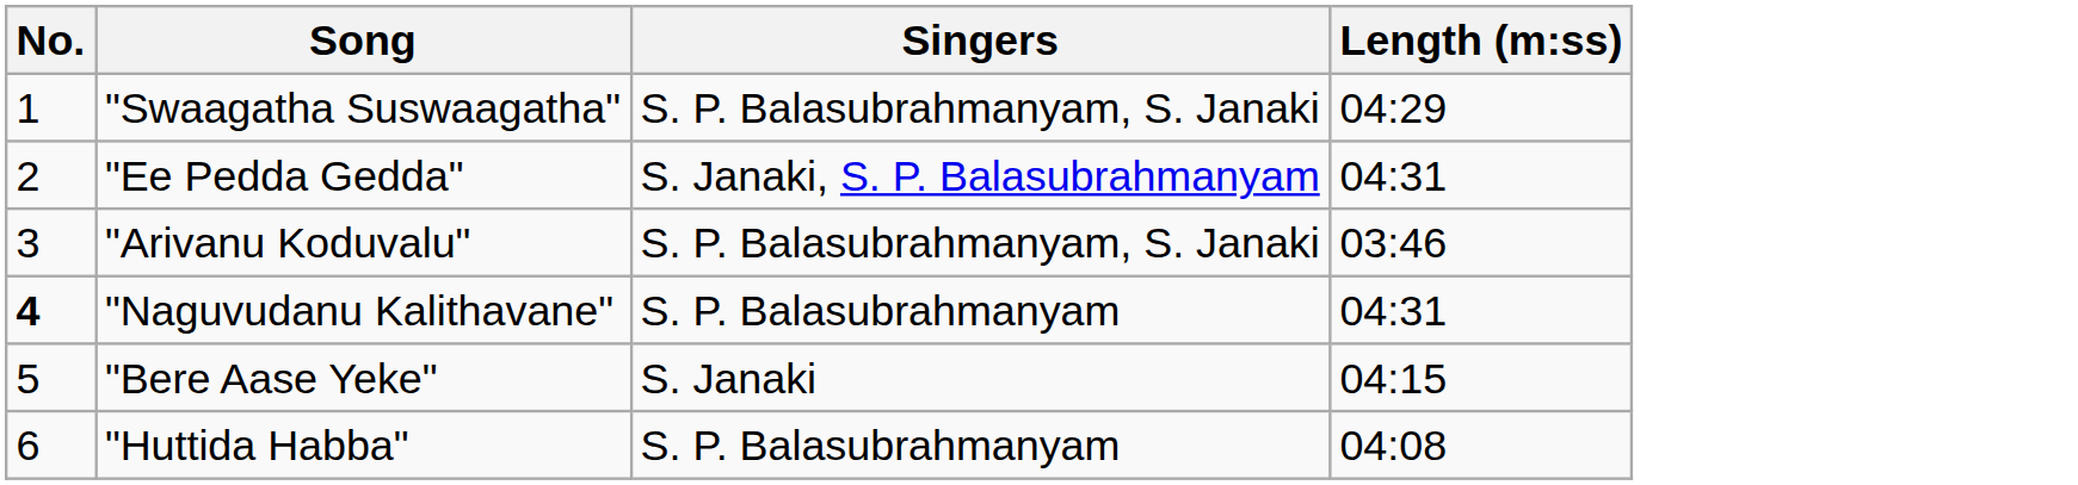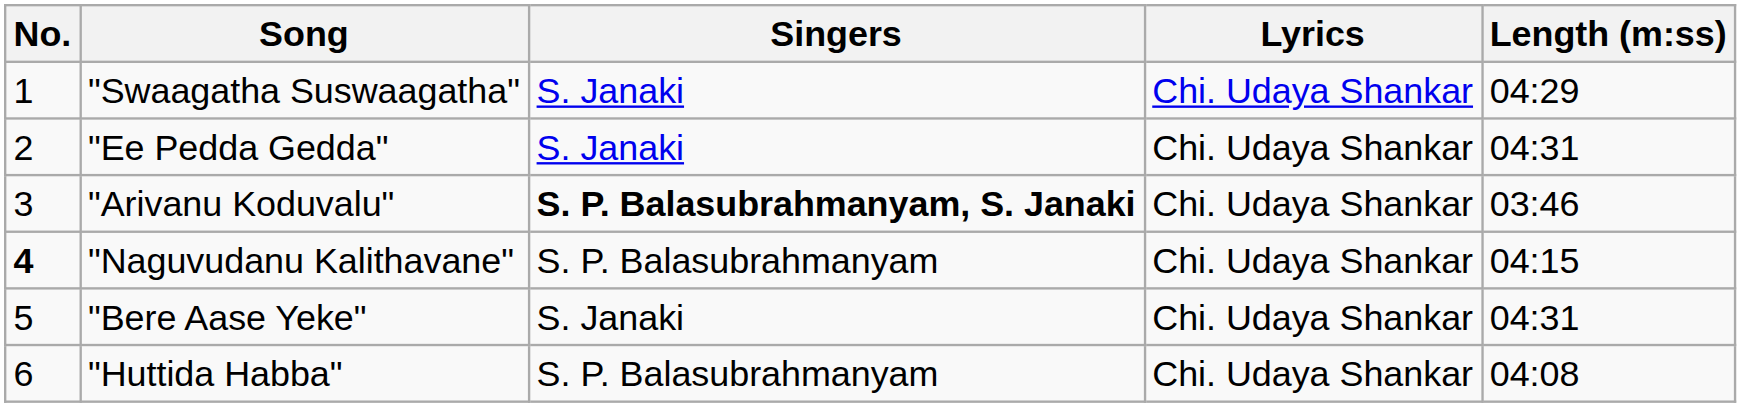 <table class="wikitable" style="font-size:95%;">
 <tr>
 <th>No.</th>
 <th>Song</th>
 <th>Singers</th>
+<th>Lyrics</th>
 <th>Length (m:ss)</th>
 </tr>
 <tr>
 <td>1</td>
 <td>"Swaagatha Suswaagatha"</td>
-<td>S. P. Balasubrahmanyam, S. Janaki</td>
+<td><a href='#'>S. Janaki</a></td>
+<td><a href='#'>Chi. Udaya Shankar</a></td>
 <td>04:29</td>
 </tr>
 <tr>
 <td>2</td>
 <td>"Ee Pedda Gedda"</td>
-<td>S. Janaki, <a href='#'>S. P. Balasubrahmanyam</a></td>
+<td><a href='#'>S. Janaki</a></td>
+<td>Chi. Udaya Shankar</td>
 <td>04:31</td>
 </tr>
 <tr>
 <td>3</td>
 <td>"Arivanu Koduvalu"</td>
-<td>S. P. Balasubrahmanyam, S. Janaki</td>
+<td><strong>S. P. Balasubrahmanyam, S. Janaki</strong></td>
+<td>Chi. Udaya Shankar</td>
 <td>03:46</td>
 </tr>
 <tr>
 <td><strong>4</strong></td>
 <td>"Naguvudanu Kalithavane"</td>
 <td>S. P. Balasubrahmanyam</td>
-<td>04:31</td>
+<td>Chi. Udaya Shankar</td>
+<td>04:15</td>
 </tr>
 <tr>
 <td>5</td>
 <td>"Bere Aase Yeke"</td>
 <td>S. Janaki</td>
-<td>04:15</td>
+<td>Chi. Udaya Shankar</td>
+<td>04:31</td>
 </tr>
 <tr>
 <td>6</td>
 <td>"Huttida Habba"</td>
 <td>S. P. Balasubrahmanyam</td>
+<td>Chi. Udaya Shankar</td>
 <td>04:08</td>
 </tr>
 </table>
